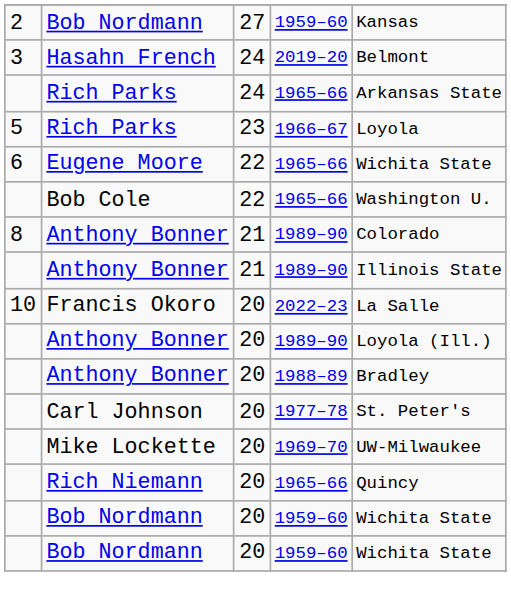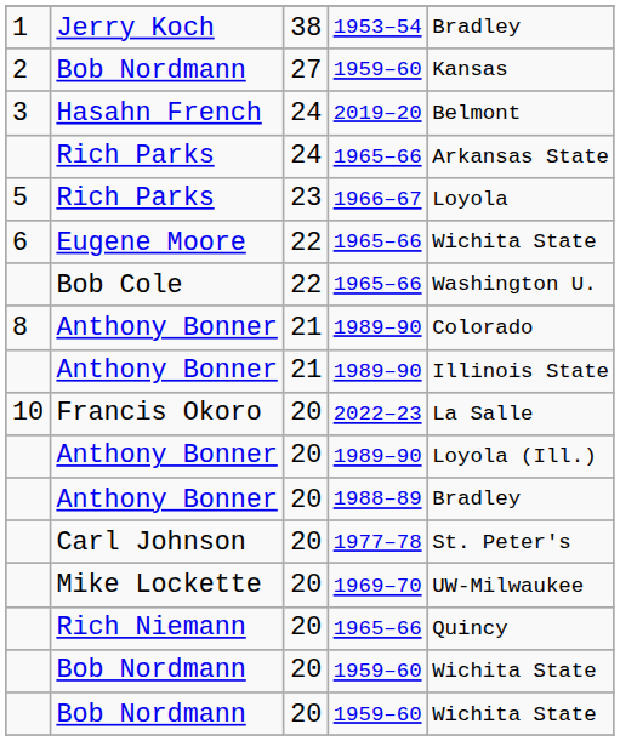 <table class="wikitable">
 <tr>
+</tr>
+<tr>
+<td>1</td>
+<td><a href='#'>Jerry Koch</a></td>
+<td>38</td>
+<td style="font-size:80%;"><a href='#'>1953–54</a></td>
+<td style="font-size:80%;">Bradley</td>
 </tr>
 <tr>
 <td>2</td>
 <td><a href='#'>Bob Nordmann</a></td>
 <td>27</td>
 <td style="font-size:80%;"><a href='#'>1959–60</a></td>
 <td style="font-size:80%;">Kansas</td>
 </tr>
 <tr>
 <td>3</td>
 <td><a href='#'>Hasahn French</a></td>
 <td>24</td>
 <td style="font-size:80%;"><a href='#'>2019–20</a></td>
 <td style="font-size:80%;">Belmont</td>
 </tr>
 <tr>
 <td></td>
 <td><a href='#'>Rich Parks</a></td>
 <td>24</td>
 <td style="font-size:80%;"><a href='#'>1965–66</a></td>
 <td style="font-size:80%;">Arkansas State</td>
 </tr>
 <tr>
 <td>5</td>
 <td><a href='#'>Rich Parks</a></td>
 <td>23</td>
 <td style="font-size:80%;"><a href='#'>1966–67</a></td>
 <td style="font-size:80%;">Loyola</td>
 </tr>
 <tr>
 <td>6</td>
 <td><a href='#'>Eugene Moore</a></td>
 <td>22</td>
 <td style="font-size:80%;"><a href='#'>1965–66</a></td>
 <td style="font-size:80%;">Wichita State</td>
 </tr>
 <tr>
 <td></td>
 <td>Bob Cole</td>
 <td>22</td>
 <td style="font-size:80%;"><a href='#'>1965–66</a></td>
 <td style="font-size:80%;">Washington U.</td>
 </tr>
 <tr>
 <td>8</td>
 <td><a href='#'>Anthony Bonner</a></td>
 <td>21</td>
 <td style="font-size:80%;"><a href='#'>1989–90</a></td>
 <td style="font-size:80%;">Colorado</td>
 </tr>
 <tr>
 <td></td>
 <td><a href='#'>Anthony Bonner</a></td>
 <td>21</td>
 <td style="font-size:80%;"><a href='#'>1989–90</a></td>
 <td style="font-size:80%;">Illinois State</td>
 </tr>
 <tr>
 <td>10</td>
 <td>Francis Okoro</td>
 <td>20</td>
 <td style="font-size:80%;"><a href='#'>2022–23</a></td>
 <td style="font-size:80%;">La Salle</td>
 </tr>
 <tr>
 <td></td>
 <td><a href='#'>Anthony Bonner</a></td>
 <td>20</td>
 <td style="font-size:80%;"><a href='#'>1989–90</a></td>
 <td style="font-size:80%;">Loyola (Ill.)</td>
 </tr>
 <tr>
 <td></td>
 <td><a href='#'>Anthony Bonner</a></td>
 <td>20</td>
 <td style="font-size:80%;"><a href='#'>1988–89</a></td>
 <td style="font-size:80%;">Bradley</td>
 </tr>
 <tr>
 <td></td>
 <td>Carl Johnson</td>
 <td>20</td>
 <td style="font-size:80%;"><a href='#'>1977–78</a></td>
 <td style="font-size:80%;">St. Peter's</td>
 </tr>
 <tr>
 <td></td>
 <td>Mike Lockette</td>
 <td>20</td>
 <td style="font-size:80%;"><a href='#'>1969–70</a></td>
 <td style="font-size:80%;">UW-Milwaukee</td>
 </tr>
 <tr>
 <td></td>
 <td><a href='#'>Rich Niemann</a></td>
 <td>20</td>
 <td style="font-size:80%;"><a href='#'>1965–66</a></td>
 <td style="font-size:80%;">Quincy</td>
 </tr>
 <tr>
 <td></td>
 <td><a href='#'>Bob Nordmann</a></td>
 <td>20</td>
 <td style="font-size:80%;"><a href='#'>1959–60</a></td>
 <td style="font-size:80%;">Wichita State</td>
 </tr>
 <tr>
 <td></td>
 <td><a href='#'>Bob Nordmann</a></td>
 <td>20</td>
 <td style="font-size:80%;"><a href='#'>1959–60</a></td>
 <td style="font-size:80%;">Wichita State</td>
 </tr>
 </table>
